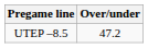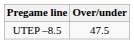 <table class="wikitable">
 <tr align="center">
 <th style=>Pregame line</th>
 <th style=>Over/under</th>
 </tr>
 <tr align="center">
 <td>UTEP –8.5</td>
-<td>47.2</td>
+<td>47.5</td>
 </tr>
 </table>
